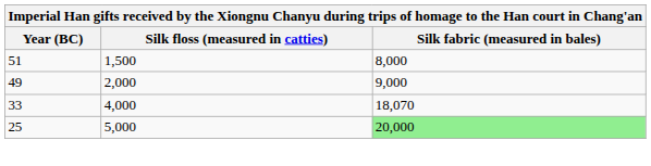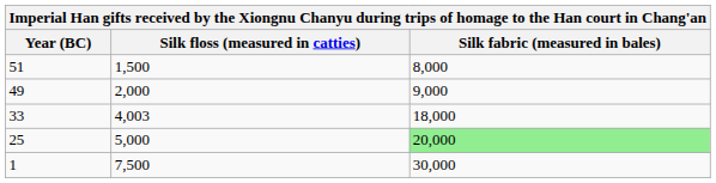 <table class="wikitable" align="center">
 <tr>
 <th colspan=3 align="center">Imperial Han gifts received by the Xiongnu Chanyu during trips of homage to the Han court in Chang'an</th>
 </tr>
 <tr>
 <th>Year (BC)</th>
 <th>Silk floss (measured in <a href='#'>catties</a>)</th>
 <th>Silk fabric (measured in bales)</th>
 </tr>
 <tr>
 <td>51</td>
 <td>1,500</td>
 <td>8,000</td>
 </tr>
 <tr>
 <td>49</td>
 <td>2,000</td>
 <td>9,000</td>
 </tr>
 <tr>
 <td>33</td>
-<td>4,000</td>
-<td>18,070</td>
+<td>4,003</td>
+<td>18,000</td>
 </tr>
 <tr>
 <td>25</td>
 <td>5,000</td>
 <td style="background: lightgreen;">20,000</td>
 </tr>
+<tr>
+<td>1</td>
+<td>7,500</td>
+<td>30,000</td>
+</tr>
 </table>
